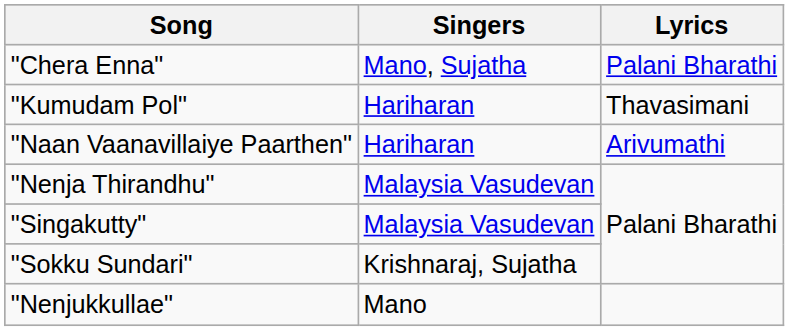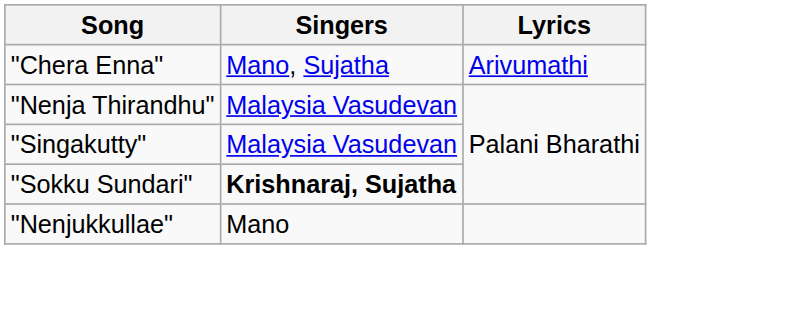 <table class="wikitable" style="font-size:95%;">
 <tr>
 <th>Song</th>
 <th>Singers</th>
 <th>Lyrics</th>
 </tr>
 <tr>
 <td>"Chera Enna"</td>
 <td><a href='#'>Mano</a>, <a href='#'>Sujatha</a></td>
-<td><a href='#'>Palani Bharathi</a></td>
-</tr>
-<tr>
-<td>"Kumudam Pol"</td>
-<td><a href='#'>Hariharan</a></td>
-<td>Thavasimani</td>
-</tr>
-<tr>
-<td>"Naan Vaanavillaiye Paarthen"</td>
-<td><a href='#'>Hariharan</a></td>
 <td><a href='#'>Arivumathi</a></td>
 </tr>
 <tr>
 <td>"Nenja Thirandhu"</td>
 <td><a href='#'>Malaysia Vasudevan</a></td>
 <td rowspan=3>Palani Bharathi</td>
 </tr>
 <tr>
 <td>"Singakutty"</td>
 <td><a href='#'>Malaysia Vasudevan</a></td>
 </tr>
 <tr>
 <td>"Sokku Sundari"</td>
-<td>Krishnaraj, Sujatha</td>
+<td><strong>Krishnaraj, Sujatha</strong></td>
 </tr>
 <tr>
 <td>"Nenjukkullae"</td>
 <td>Mano</td>
 <td></td>
 </tr>
 </table>
